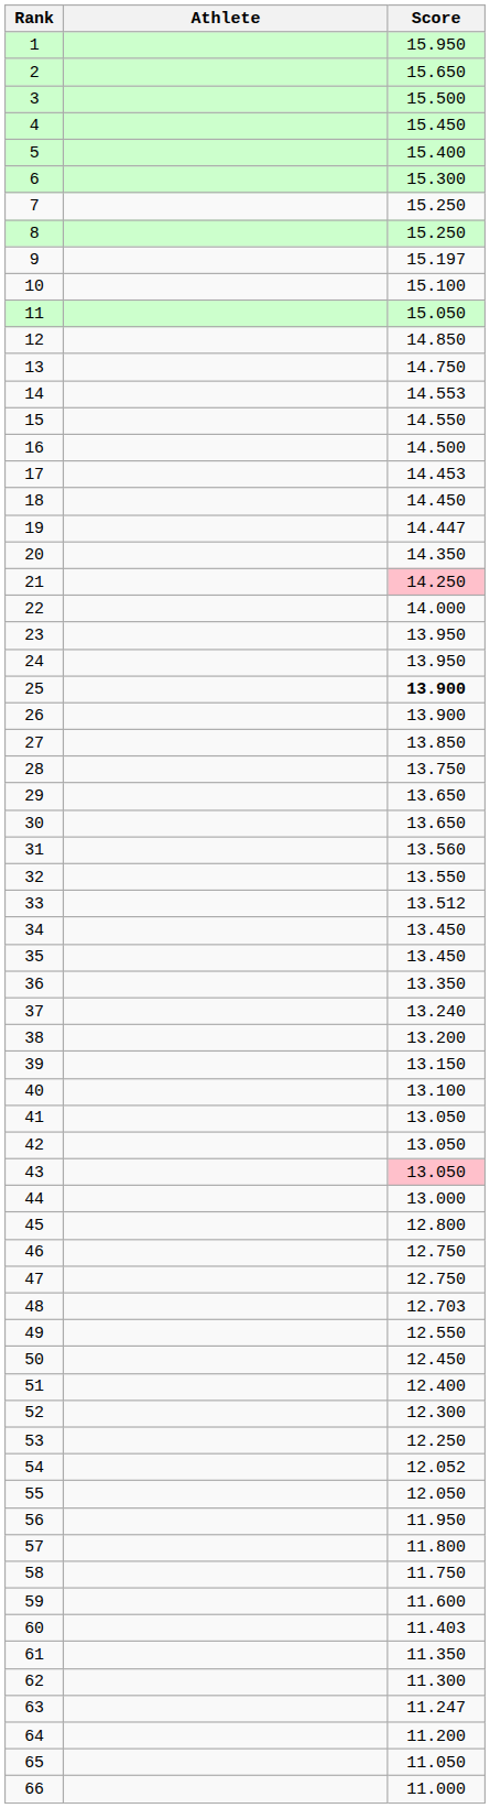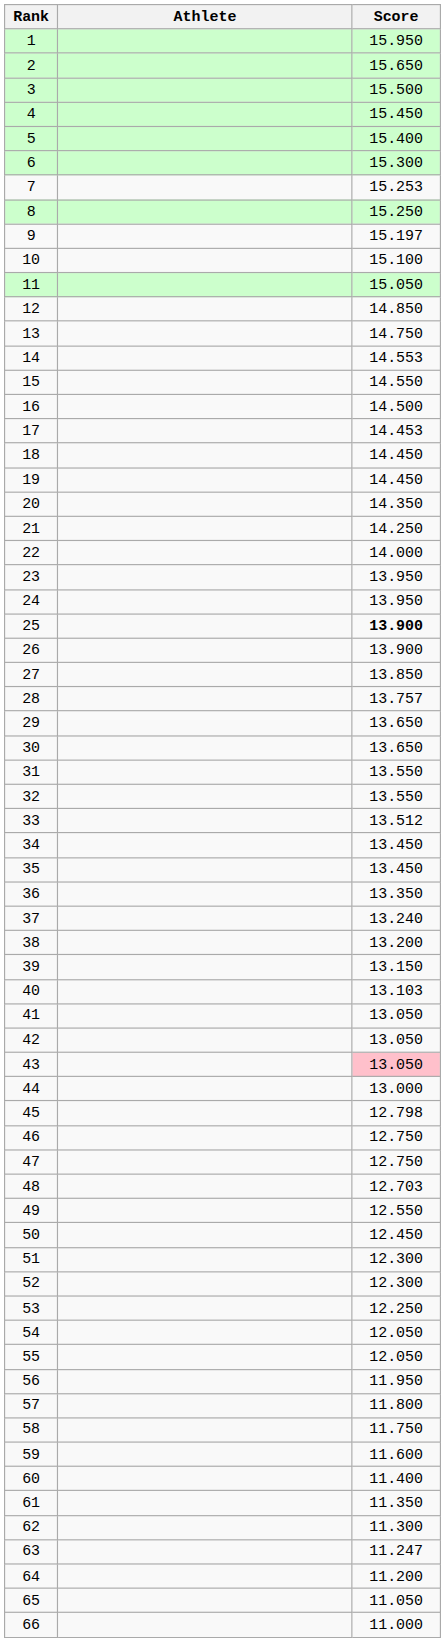 <table class=wikitable style="text-align:center">
 <tr>
 <th width=40>Rank</th>
 <th width=250>Athlete</th>
 <th width=70>Score</th>
 </tr>
 <tr bgcolor="ccffcc">
 <td>1</td>
 <td align=left></td>
 <td>15.950</td>
 </tr>
 <tr bgcolor="ccffcc">
 <td>2</td>
 <td align=left></td>
 <td>15.650</td>
 </tr>
 <tr bgcolor="ccffcc">
 <td>3</td>
 <td align=left></td>
 <td>15.500</td>
 </tr>
 <tr bgcolor="ccffcc">
 <td>4</td>
 <td align=left></td>
 <td>15.450</td>
 </tr>
 <tr bgcolor="ccffcc">
 <td>5</td>
 <td align=left></td>
 <td>15.400</td>
 </tr>
 <tr bgcolor="ccffcc">
 <td>6</td>
 <td align=left></td>
 <td>15.300</td>
 </tr>
 <tr>
 <td>7</td>
 <td align=left></td>
-<td>15.250</td>
+<td>15.253</td>
 </tr>
 <tr bgcolor="ccffcc">
 <td>8</td>
 <td align=left></td>
 <td>15.250</td>
 </tr>
 <tr>
 <td>9</td>
 <td align=left></td>
 <td>15.197</td>
 </tr>
 <tr>
 <td>10</td>
 <td align=left></td>
 <td>15.100</td>
 </tr>
 <tr bgcolor="ccffcc">
 <td>11</td>
 <td align=left></td>
 <td>15.050</td>
 </tr>
 <tr>
 <td>12</td>
 <td align=left></td>
 <td>14.850</td>
 </tr>
 <tr>
 <td>13</td>
 <td align=left></td>
 <td>14.750</td>
 </tr>
 <tr>
 <td>14</td>
 <td align=left></td>
 <td>14.553</td>
 </tr>
 <tr>
 <td>15</td>
 <td align=left></td>
 <td>14.550</td>
 </tr>
 <tr>
 <td>16</td>
 <td align=left></td>
 <td>14.500</td>
 </tr>
 <tr>
 <td>17</td>
 <td align=left></td>
 <td>14.453</td>
 </tr>
 <tr>
 <td>18</td>
 <td align=left></td>
 <td>14.450</td>
 </tr>
 <tr>
 <td>19</td>
 <td align=left></td>
-<td>14.447</td>
+<td>14.450</td>
 </tr>
 <tr>
 <td>20</td>
 <td align=left></td>
 <td>14.350</td>
 </tr>
 <tr>
 <td>21</td>
 <td align=left></td>
-<td style="background: pink;">14.250</td>
+<td>14.250</td>
 </tr>
 <tr>
 <td>22</td>
 <td align=left></td>
 <td>14.000</td>
 </tr>
 <tr>
 <td>23</td>
 <td align=left></td>
 <td>13.950</td>
 </tr>
 <tr>
 <td>24</td>
 <td align=left></td>
 <td>13.950</td>
 </tr>
 <tr>
 <td>25</td>
 <td align=left></td>
 <td><strong>13.900</strong></td>
 </tr>
 <tr>
 <td>26</td>
 <td align=left></td>
 <td>13.900</td>
 </tr>
 <tr>
 <td>27</td>
 <td align=left></td>
 <td>13.850</td>
 </tr>
 <tr>
 <td>28</td>
 <td align=left></td>
-<td>13.750</td>
+<td>13.757</td>
 </tr>
 <tr>
 <td>29</td>
 <td align=left></td>
 <td>13.650</td>
 </tr>
 <tr>
 <td>30</td>
 <td align=left></td>
 <td>13.650</td>
 </tr>
 <tr>
 <td>31</td>
 <td align=left></td>
-<td>13.560</td>
+<td>13.550</td>
 </tr>
 <tr>
 <td>32</td>
 <td align=left></td>
 <td>13.550</td>
 </tr>
 <tr>
 <td>33</td>
 <td align=left></td>
 <td>13.512</td>
 </tr>
 <tr>
 <td>34</td>
 <td align=left></td>
 <td>13.450</td>
 </tr>
 <tr>
 <td>35</td>
 <td align=left></td>
 <td>13.450</td>
 </tr>
 <tr>
 <td>36</td>
 <td align=left></td>
 <td>13.350</td>
 </tr>
 <tr>
 <td>37</td>
 <td align=left></td>
 <td>13.240</td>
 </tr>
 <tr>
 <td>38</td>
 <td align=left></td>
 <td>13.200</td>
 </tr>
 <tr>
 <td>39</td>
 <td align=left></td>
 <td>13.150</td>
 </tr>
 <tr>
 <td>40</td>
 <td align=left></td>
-<td>13.100</td>
+<td>13.103</td>
 </tr>
 <tr>
 <td>41</td>
 <td align=left></td>
 <td>13.050</td>
 </tr>
 <tr>
 <td>42</td>
 <td align=left></td>
 <td>13.050</td>
 </tr>
 <tr>
 <td>43</td>
 <td align=left></td>
 <td style="background: pink;">13.050</td>
 </tr>
 <tr>
 <td>44</td>
 <td align=left></td>
 <td>13.000</td>
 </tr>
 <tr>
 <td>45</td>
 <td align=left></td>
-<td>12.800</td>
+<td>12.798</td>
 </tr>
 <tr>
 <td>46</td>
 <td align=left></td>
 <td>12.750</td>
 </tr>
 <tr>
 <td>47</td>
 <td align=left></td>
 <td>12.750</td>
 </tr>
 <tr>
 <td>48</td>
 <td align=left></td>
 <td>12.703</td>
 </tr>
 <tr>
 <td>49</td>
 <td align=left></td>
 <td>12.550</td>
 </tr>
 <tr>
 <td>50</td>
 <td align=left></td>
 <td>12.450</td>
 </tr>
 <tr>
 <td>51</td>
 <td align=left></td>
-<td>12.400</td>
+<td>12.300</td>
 </tr>
 <tr>
 <td>52</td>
 <td align=left></td>
 <td>12.300</td>
 </tr>
 <tr>
 <td>53</td>
 <td align=left></td>
 <td>12.250</td>
 </tr>
 <tr>
 <td>54</td>
 <td align=left></td>
-<td>12.052</td>
+<td>12.050</td>
 </tr>
 <tr>
 <td>55</td>
 <td align=left></td>
 <td>12.050</td>
 </tr>
 <tr>
 <td>56</td>
 <td align=left></td>
 <td>11.950</td>
 </tr>
 <tr>
 <td>57</td>
 <td align=left></td>
 <td>11.800</td>
 </tr>
 <tr>
 <td>58</td>
 <td align=left></td>
 <td>11.750</td>
 </tr>
 <tr>
 <td>59</td>
 <td align=left></td>
 <td>11.600</td>
 </tr>
 <tr>
 <td>60</td>
 <td align=left></td>
-<td>11.403</td>
+<td>11.400</td>
 </tr>
 <tr>
 <td>61</td>
 <td align=left></td>
 <td>11.350</td>
 </tr>
 <tr>
 <td>62</td>
 <td align=left></td>
 <td>11.300</td>
 </tr>
 <tr>
 <td>63</td>
 <td align=left></td>
 <td>11.247</td>
 </tr>
 <tr>
 <td>64</td>
 <td align=left></td>
 <td>11.200</td>
 </tr>
 <tr>
 <td>65</td>
 <td align=left></td>
 <td>11.050</td>
 </tr>
 <tr>
 <td>66</td>
 <td align=left></td>
 <td>11.000</td>
 </tr>
 </table>
